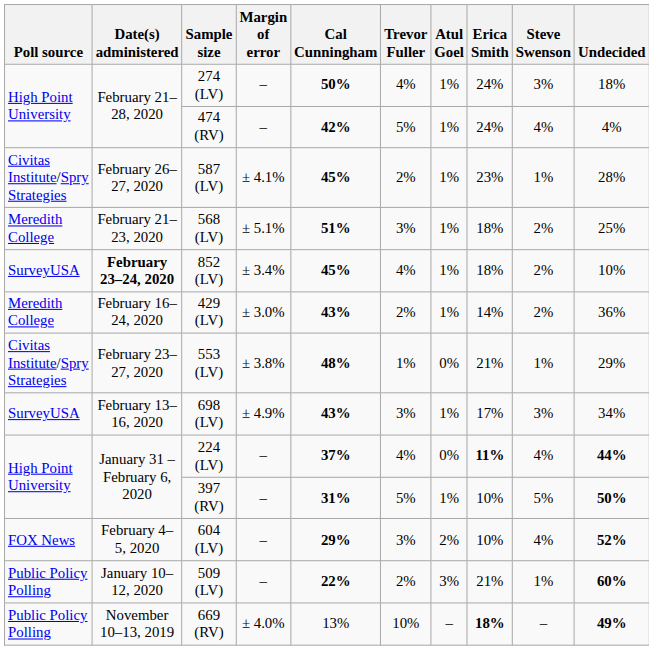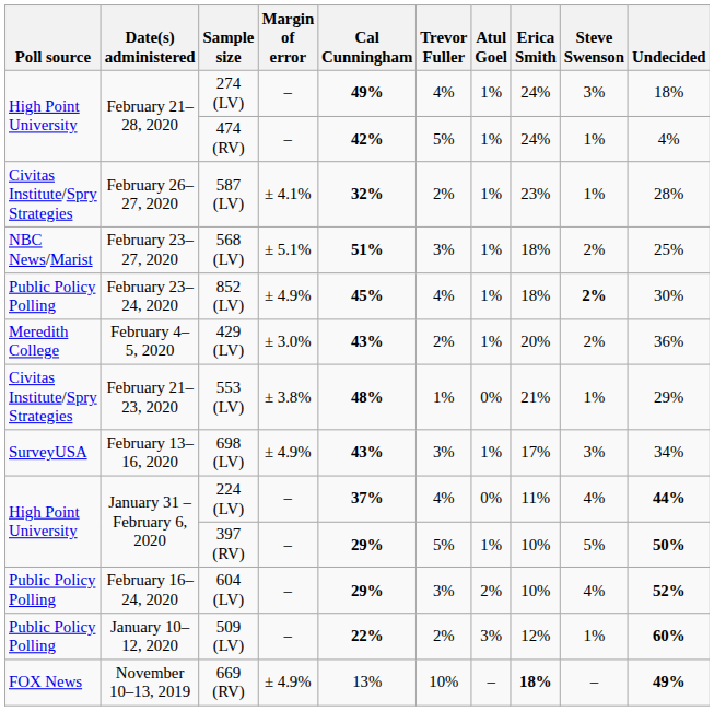 <table class="wikitable" style="font-size:90%;text-align:center;">
 <tr valign=bottom>
 <th>Poll source</th>
 <th>Date(s)<br>administered</th>
 <th>Sample<br>size</th>
 <th>Margin<br>of error</th>
 <th style="width:75px;">Cal<br>Cunningham</th>
 <th style="width:75px;">Trevor<br>Fuller</th>
 <th style="width:75px;">Atul<br>Goel</th>
 <th style="width:75px;">Erica<br>Smith</th>
 <th style="width:75px;">Steve<br>Swenson</th>
 <th>Undecided</th>
 </tr>
 <tr>
 <td rowspan=2 style="text-align:left;"><a href='#'>High Point University</a></td>
 <td rowspan=2>February 21–28, 2020</td>
 <td>274 (LV)</td>
 <td>–</td>
-<td><strong>50%</strong></td>
+<td><strong>49%</strong></td>
 <td>4%</td>
 <td>1%</td>
 <td>24%</td>
 <td>3%</td>
 <td>18%</td>
 </tr>
 <tr>
 <td>474 (RV)</td>
 <td>–</td>
 <td><strong>42%</strong></td>
 <td>5%</td>
 <td>1%</td>
 <td>24%</td>
-<td>4%</td>
+<td>1%</td>
 <td>4%</td>
 </tr>
 <tr>
 <td style="text-align:left;"><a href='#'>Civitas Institute</a>/<a href='#'>Spry Strategies</a></td>
 <td>February 26–27, 2020</td>
 <td>587 (LV)</td>
 <td>± 4.1%</td>
-<td><strong>45%</strong></td>
+<td><strong>32%</strong></td>
 <td>2%</td>
 <td>1%</td>
 <td>23%</td>
 <td>1%</td>
 <td>28%</td>
 </tr>
 <tr>
-<td style="text-align:left;"><a href='#'>Meredith College</a></td>
-<td>February 21–23, 2020</td>
+<td style="text-align:left;"><a href='#'>NBC News</a>/<a href='#'>Marist</a></td>
+<td>February 23–27, 2020</td>
 <td>568 (LV)</td>
 <td>± 5.1%</td>
 <td><strong>51%</strong></td>
 <td>3%</td>
 <td>1%</td>
 <td>18%</td>
 <td>2%</td>
 <td>25%</td>
 </tr>
 <tr>
-<td style="text-align:left;"><a href='#'>SurveyUSA</a></td>
-<td><strong>February 23–24, 2020</strong></td>
+<td style="text-align:left;"><a href='#'>Public Policy Polling</a></td>
+<td>February 23–24, 2020</td>
 <td>852 (LV)</td>
-<td>± 3.4%</td>
+<td>± 4.9%</td>
 <td><strong>45%</strong></td>
 <td>4%</td>
 <td>1%</td>
 <td>18%</td>
-<td>2%</td>
-<td>10%</td>
+<td><strong>2%</strong></td>
+<td>30%</td>
 </tr>
 <tr>
 <td style="text-align:left;"><a href='#'>Meredith College</a></td>
-<td>February 16–24, 2020</td>
+<td>February 4–5, 2020</td>
 <td>429 (LV)</td>
 <td>± 3.0%</td>
 <td><strong>43%</strong></td>
 <td>2%</td>
 <td>1%</td>
-<td>14%</td>
+<td>20%</td>
 <td>2%</td>
 <td>36%</td>
 </tr>
 <tr>
 <td style="text-align:left;"><a href='#'>Civitas Institute</a>/<a href='#'>Spry Strategies</a></td>
-<td>February 23–27, 2020</td>
+<td>February 21–23, 2020</td>
 <td>553 (LV)</td>
 <td>± 3.8%</td>
 <td><strong>48%</strong></td>
 <td>1%</td>
 <td>0%</td>
 <td>21%</td>
 <td>1%</td>
 <td>29%</td>
 </tr>
 <tr>
 <td style="text-align:left;"><a href='#'>SurveyUSA</a></td>
 <td>February 13–16, 2020</td>
 <td>698 (LV)</td>
 <td>± 4.9%</td>
 <td><strong>43%</strong></td>
 <td>3%</td>
 <td>1%</td>
 <td>17%</td>
 <td>3%</td>
 <td>34%</td>
 </tr>
 <tr>
 <td rowspan=2 style="text-align:left;"><a href='#'>High Point University</a></td>
 <td rowspan=2>January 31 – February 6, 2020</td>
 <td>224 (LV)</td>
 <td>–</td>
 <td><strong>37%</strong></td>
 <td>4%</td>
 <td>0%</td>
-<td><strong>11%</strong></td>
+<td>11%</td>
 <td>4%</td>
 <td><strong>44%</strong></td>
 </tr>
 <tr>
 <td>397 (RV)</td>
 <td>–</td>
-<td><strong>31%</strong></td>
+<td><strong>29%</strong></td>
 <td>5%</td>
 <td>1%</td>
 <td>10%</td>
 <td>5%</td>
 <td><strong>50%</strong></td>
 </tr>
 <tr>
-<td style="text-align:left;"><a href='#'>FOX News</a></td>
-<td>February 4–5, 2020</td>
+<td style="text-align:left;"><a href='#'>Public Policy Polling</a></td>
+<td>February 16–24, 2020</td>
 <td>604 (LV)</td>
 <td>–</td>
 <td><strong>29%</strong></td>
 <td>3%</td>
 <td>2%</td>
 <td>10%</td>
 <td>4%</td>
 <td><strong>52%</strong></td>
 </tr>
 <tr>
 <td style="text-align:left;"><a href='#'>Public Policy Polling</a></td>
 <td>January 10–12, 2020</td>
 <td>509 (LV)</td>
 <td>–</td>
 <td><strong>22%</strong></td>
 <td>2%</td>
 <td>3%</td>
-<td>21%</td>
+<td>12%</td>
 <td>1%</td>
 <td><strong>60%</strong></td>
 </tr>
 <tr>
-<td style="text-align:left;"><a href='#'>Public Policy Polling</a></td>
+<td style="text-align:left;"><a href='#'>FOX News</a></td>
 <td>November 10–13, 2019</td>
 <td>669 (RV)</td>
-<td>± 4.0%</td>
+<td>± 4.9%</td>
 <td>13%</td>
 <td>10%</td>
 <td>–</td>
 <td><strong>18%</strong></td>
 <td>–</td>
 <td><strong>49%</strong></td>
 </tr>
 </table>
